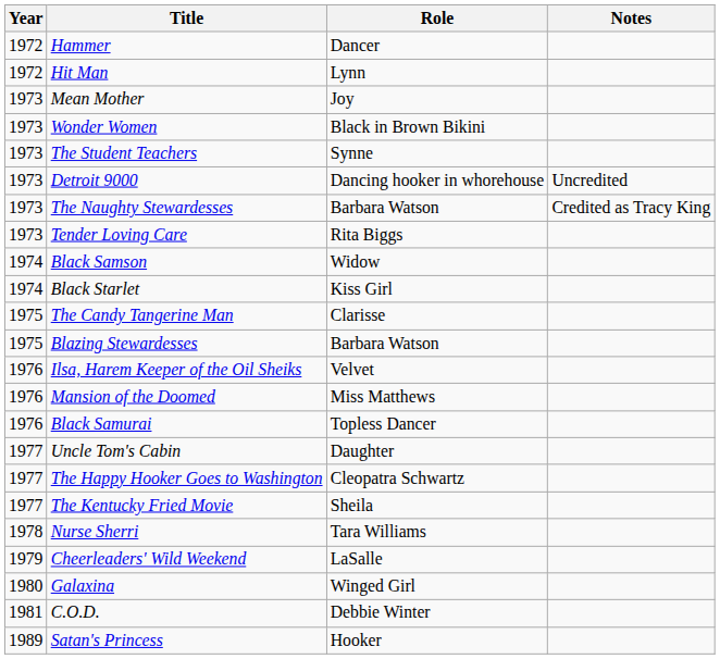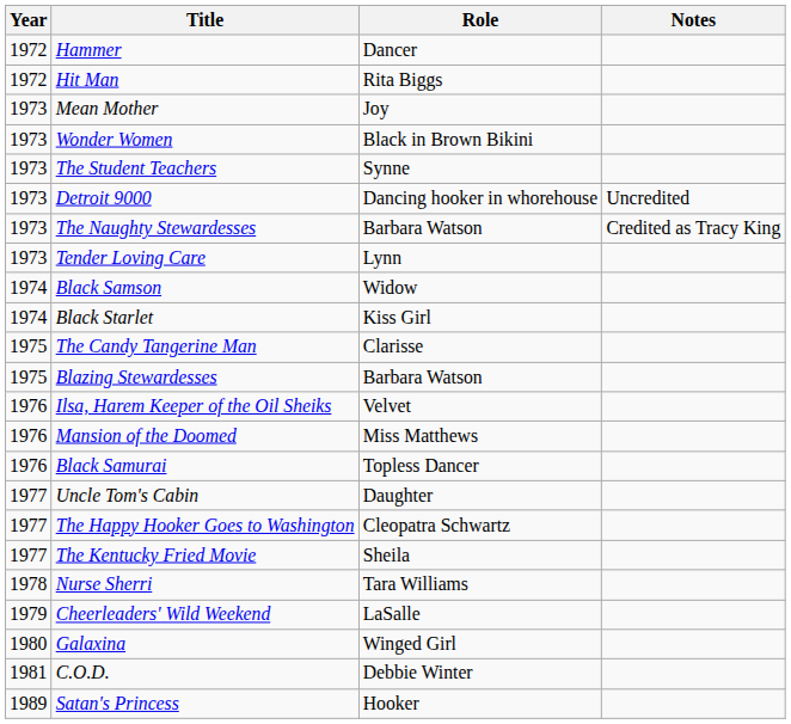 <table class="wikitable sortable">
 <tr>
 <th>Year</th>
 <th>Title</th>
 <th>Role</th>
 <th>Notes</th>
 </tr>
 <tr>
 <td>1972</td>
 <td><a href='#'><em>Hammer</em></a></td>
 <td>Dancer</td>
 <td></td>
 </tr>
 <tr>
 <td>1972</td>
 <td><a href='#'><em>Hit Man</em></a></td>
-<td>Lynn</td>
+<td>Rita Biggs</td>
 <td></td>
 </tr>
 <tr>
 <td>1973</td>
 <td><em>Mean Mother</em></td>
 <td>Joy</td>
 <td></td>
 </tr>
 <tr>
 <td>1973</td>
 <td><a href='#'><em>Wonder Women</em></a></td>
 <td>Black in Brown Bikini</td>
 <td></td>
 </tr>
 <tr>
 <td>1973</td>
 <td><em><a href='#'>The Student Teachers</a></em></td>
 <td>Synne</td>
 <td></td>
 </tr>
 <tr>
 <td>1973</td>
 <td><em><a href='#'>Detroit 9000</a></em></td>
 <td>Dancing hooker in whorehouse</td>
 <td>Uncredited</td>
 </tr>
 <tr>
 <td>1973</td>
 <td><em><a href='#'>The Naughty Stewardesses</a></em></td>
 <td>Barbara Watson</td>
 <td>Credited as Tracy King</td>
 </tr>
 <tr>
 <td>1973</td>
 <td><a href='#'><em>Tender Loving Care</em></a></td>
-<td>Rita Biggs</td>
+<td>Lynn</td>
 <td></td>
 </tr>
 <tr>
 <td>1974</td>
 <td><em><a href='#'>Black Samson</a></em></td>
 <td>Widow</td>
 <td></td>
 </tr>
 <tr>
 <td>1974</td>
 <td><em>Black Starlet</em></td>
 <td>Kiss Girl</td>
 <td></td>
 </tr>
 <tr>
 <td>1975</td>
 <td><em><a href='#'>The Candy Tangerine Man</a></em></td>
 <td>Clarisse</td>
 <td></td>
 </tr>
 <tr>
 <td>1975</td>
 <td><em><a href='#'>Blazing Stewardesses</a></em></td>
 <td>Barbara Watson</td>
 <td></td>
 </tr>
 <tr>
 <td>1976</td>
 <td><em><a href='#'>Ilsa, Harem Keeper of the Oil Sheiks</a></em></td>
 <td>Velvet</td>
 <td></td>
 </tr>
 <tr>
 <td>1976</td>
 <td><em><a href='#'>Mansion of the Doomed</a></em></td>
 <td>Miss Matthews</td>
 <td></td>
 </tr>
 <tr>
 <td>1976</td>
 <td><em><a href='#'>Black Samurai</a></em></td>
 <td>Topless Dancer</td>
 <td></td>
 </tr>
 <tr>
 <td>1977</td>
 <td><em>Uncle Tom's Cabin</em></td>
 <td>Daughter</td>
 <td></td>
 </tr>
 <tr>
 <td>1977</td>
 <td><em><a href='#'>The Happy Hooker Goes to Washington</a></em></td>
 <td>Cleopatra Schwartz</td>
 <td></td>
 </tr>
 <tr>
 <td>1977</td>
 <td><em><a href='#'>The Kentucky Fried Movie</a></em></td>
 <td>Sheila</td>
 <td></td>
 </tr>
 <tr>
 <td>1978</td>
 <td><em><a href='#'>Nurse Sherri</a></em></td>
 <td>Tara Williams</td>
 <td></td>
 </tr>
 <tr>
 <td>1979</td>
 <td><em><a href='#'>Cheerleaders' Wild Weekend</a></em></td>
 <td>LaSalle</td>
 <td></td>
 </tr>
 <tr>
 <td>1980</td>
 <td><em><a href='#'>Galaxina</a></em></td>
 <td>Winged Girl</td>
 <td></td>
 </tr>
 <tr>
 <td>1981</td>
 <td><em>C.O.D.</em></td>
 <td>Debbie Winter</td>
 <td></td>
 </tr>
 <tr>
 <td>1989</td>
 <td><em><a href='#'>Satan's Princess</a></em></td>
 <td>Hooker</td>
 <td></td>
 </tr>
 </table>
